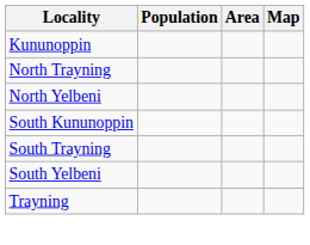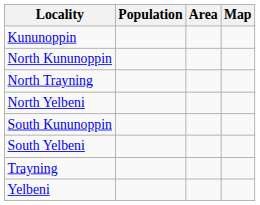 <table class="wikitable sortable">
 <tr>
 <th>Locality</th>
 <th data-sort-type=number>Population</th>
 <th data-sort-type=number>Area</th>
 <th>Map</th>
 </tr>
 <tr>
 <td><a href='#'>Kununoppin</a></td>
+<td></td>
+<td></td>
+<td></td>
+</tr>
+<tr>
+<td><a href='#'>North Kununoppin</a></td>
 <td></td>
 <td></td>
 <td></td>
 </tr>
 <tr>
 <td><a href='#'>North Trayning</a></td>
 <td></td>
 <td></td>
 <td></td>
 </tr>
 <tr>
 <td><a href='#'>North Yelbeni</a></td>
 <td></td>
 <td></td>
 <td></td>
 </tr>
 <tr>
 <td><a href='#'>South Kununoppin</a></td>
 <td></td>
 <td></td>
 <td></td>
 </tr>
 <tr>
-<td><a href='#'>South Trayning</a></td>
-<td></td>
-<td></td>
-<td></td>
-</tr>
-<tr>
 <td><a href='#'>South Yelbeni</a></td>
 <td></td>
 <td></td>
 <td></td>
 </tr>
 <tr>
 <td><a href='#'>Trayning</a></td>
 <td></td>
 <td></td>
 <td></td>
 </tr>
+<tr>
+<td><a href='#'>Yelbeni</a></td>
+<td></td>
+<td></td>
+<td></td>
+</tr>
 </table>
